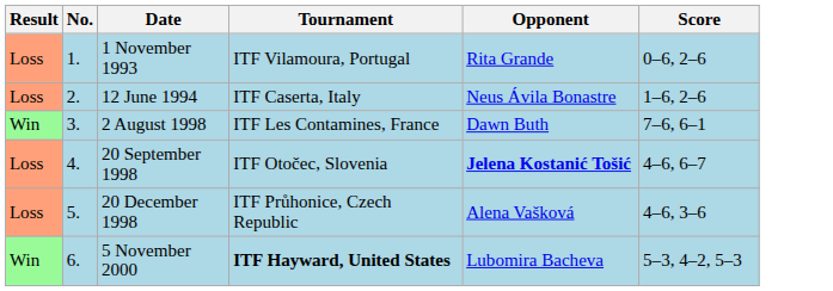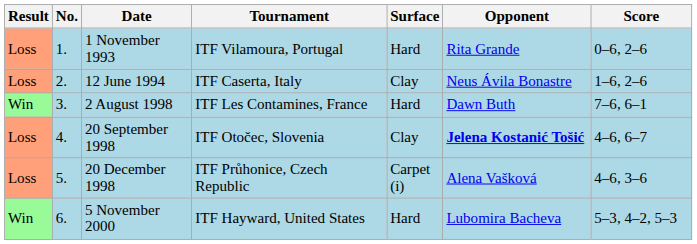 <table class="sortable wikitable">
 <tr>
 <th>Result</th>
 <th class="unsortable">No.</th>
 <th style="width:110px">Date</th>
 <th style="width:200px">Tournament</th>
+<th style="width:50px">Surface</th>
 <th style="width:150px">Opponent</th>
 <th style="width:100px" class="unsortable">Score</th>
 </tr>
 <tr style="background:lightblue;">
 <td style="background:#ffa07a;">Loss</td>
 <td>1.</td>
 <td>1 November 1993</td>
 <td>ITF Vilamoura, Portugal</td>
+<td>Hard</td>
 <td> <a href='#'>Rita Grande</a></td>
 <td>0–6, 2–6</td>
 </tr>
 <tr style="background:lightblue;">
 <td style="background:#ffa07a;">Loss</td>
 <td>2.</td>
 <td>12 June 1994</td>
 <td>ITF Caserta, Italy</td>
+<td>Clay</td>
 <td> <a href='#'>Neus Ávila Bonastre</a></td>
 <td>1–6, 2–6</td>
 </tr>
 <tr style="background:lightblue;">
 <td style="background:#98fb98;">Win</td>
 <td>3.</td>
 <td>2 August 1998</td>
 <td>ITF Les Contamines, France</td>
+<td>Hard</td>
 <td> <a href='#'>Dawn Buth</a></td>
 <td>7–6, 6–1</td>
 </tr>
 <tr style="background:lightblue;">
 <td style="background:#ffa07a;">Loss</td>
 <td>4.</td>
 <td>20 September 1998</td>
 <td>ITF Otočec, Slovenia</td>
+<td>Clay</td>
 <td><strong> <a href='#'>Jelena Kostanić Tošić</a></strong></td>
 <td>4–6, 6–7</td>
 </tr>
 <tr style="background:lightblue;">
 <td style="background:#ffa07a;">Loss</td>
 <td>5.</td>
 <td>20 December 1998</td>
 <td>ITF Průhonice, Czech Republic</td>
+<td>Carpet (i)</td>
 <td> <a href='#'>Alena Vašková</a></td>
 <td>4–6, 3–6</td>
 </tr>
 <tr style="background:lightblue;">
 <td style="background:#98fb98;">Win</td>
 <td>6.</td>
 <td>5 November 2000</td>
-<td><strong>ITF Hayward, United States</strong></td>
+<td>ITF Hayward, United States</td>
+<td>Hard</td>
 <td> <a href='#'>Lubomira Bacheva</a></td>
 <td>5–3, 4–2, 5–3</td>
 </tr>
 </table>
